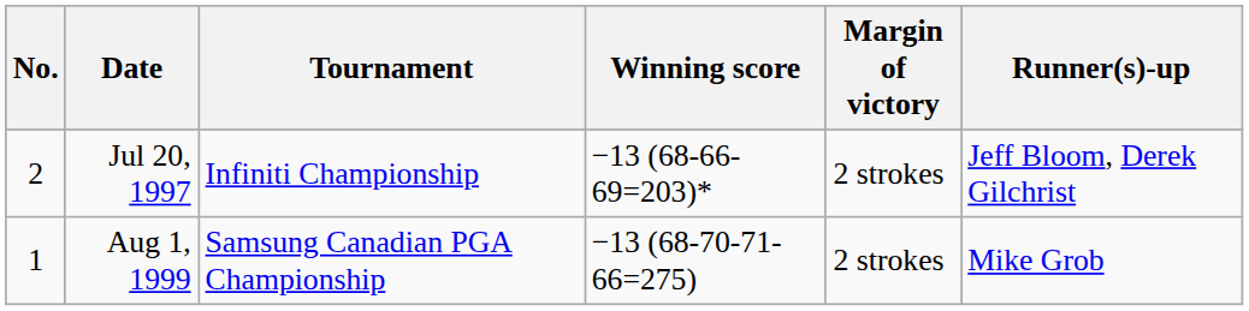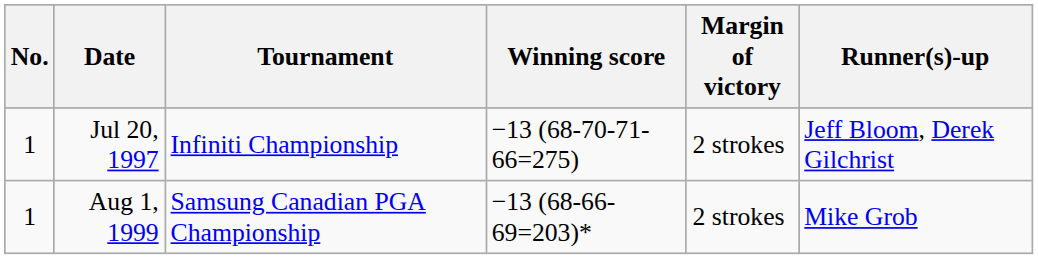 <table class="wikitable" style="font-size:95%;">
 <tr>
 <th>No.</th>
 <th>Date</th>
 <th>Tournament</th>
 <th>Winning score</th>
 <th>Margin of<br>victory</th>
 <th>Runner(s)-up</th>
 </tr>
 <tr>
-<td align=center>2</td>
+<td align=center>1</td>
 <td align=right>Jul 20, <a href='#'>1997</a></td>
 <td><a href='#'>Infiniti Championship</a></td>
-<td>−13 (68-66-69=203)*</td>
+<td>−13 (68-70-71-66=275)</td>
 <td>2 strokes</td>
 <td> <a href='#'>Jeff Bloom</a>,  <a href='#'>Derek Gilchrist</a></td>
 </tr>
 <tr>
 <td align=center>1</td>
 <td align=right>Aug 1, <a href='#'>1999</a></td>
 <td><a href='#'>Samsung Canadian PGA Championship</a></td>
-<td>−13 (68-70-71-66=275)</td>
+<td>−13 (68-66-69=203)*</td>
 <td>2 strokes</td>
 <td> <a href='#'>Mike Grob</a></td>
 </tr>
 </table>
